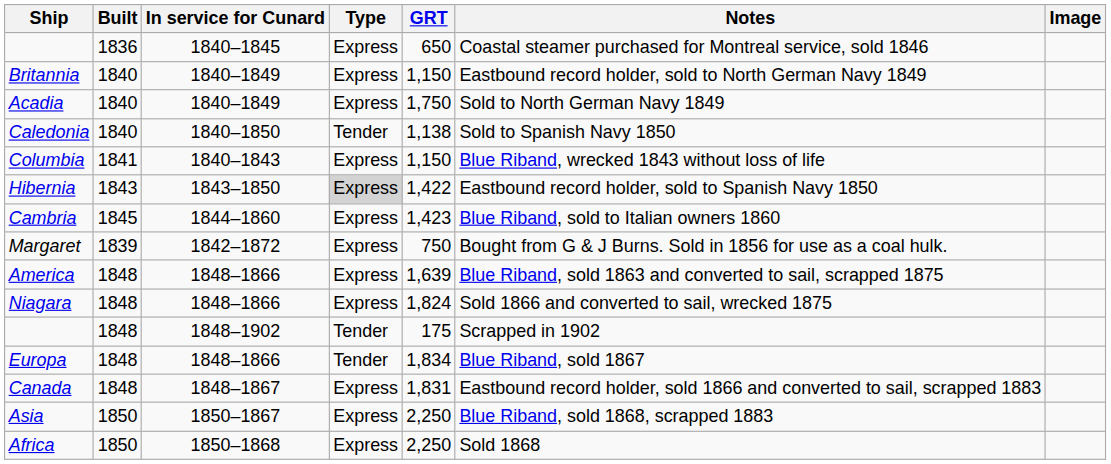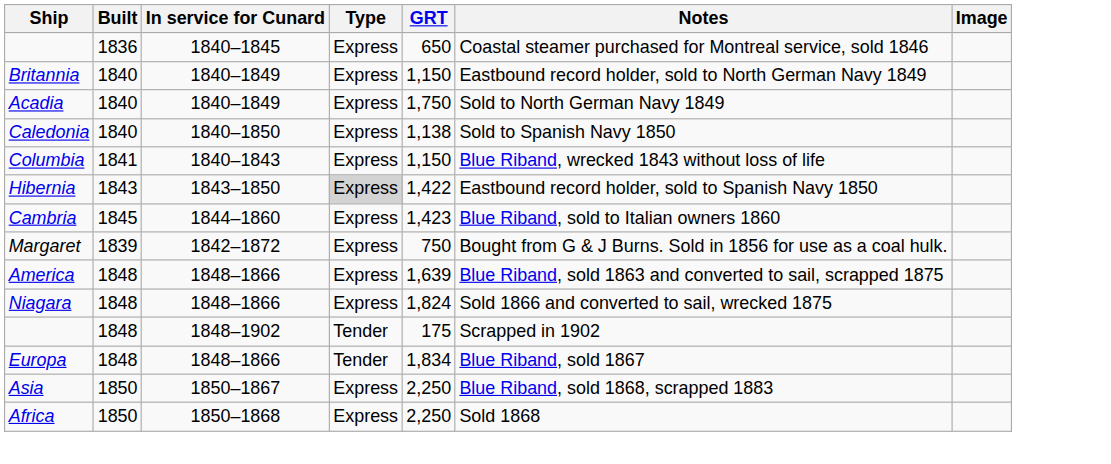 <table class="wikitable sortable">
 <tr>
 <th>Ship</th>
 <th>Built</th>
 <th>In service for Cunard</th>
 <th>Type</th>
 <th><a href='#'>GRT</a></th>
 <th class="unsortable">Notes</th>
 <th>Image</th>
 </tr>
 <tr>
 <td></td>
 <td>1836</td>
 <td style="text-align:Center;">1840–1845</td>
 <td>Express</td>
 <td style="text-align:Right;">650</td>
 <td>Coastal steamer purchased for Montreal service, sold 1846</td>
 <td></td>
 </tr>
 <tr>
 <td><em><a href='#'>Britannia</a></em></td>
 <td>1840</td>
 <td style="text-align:Center;">1840–1849</td>
 <td>Express</td>
 <td style="text-align:Right;">1,150</td>
 <td>Eastbound record holder, sold to North German Navy 1849</td>
 <td></td>
 </tr>
 <tr>
 <td><a href='#'><em>Acadia</em></a></td>
 <td>1840</td>
 <td style="text-align:Center;">1840–1849</td>
 <td>Express</td>
 <td style="text-align:Right;">1,750</td>
 <td>Sold to North German Navy 1849</td>
 <td></td>
 </tr>
 <tr>
 <td><a href='#'><em>Caledonia</em></a></td>
 <td>1840</td>
 <td style="text-align:Center;">1840–1850</td>
-<td>Tender</td>
+<td>Express</td>
 <td style="text-align:Right;">1,138</td>
 <td>Sold to Spanish Navy 1850</td>
 <td></td>
 </tr>
 <tr>
 <td><a href='#'><em>Columbia</em></a></td>
 <td>1841</td>
 <td style="text-align:Center;">1840–1843</td>
 <td>Express</td>
 <td style="text-align:Right;">1,150</td>
 <td><a href='#'>Blue Riband</a>, wrecked 1843 without loss of life</td>
 <td></td>
 </tr>
 <tr>
 <td><a href='#'><em>Hibernia</em></a></td>
 <td>1843</td>
 <td style="text-align:Center;">1843–1850</td>
 <td style="background: lightgrey;">Express</td>
 <td style="text-align:Right;">1,422</td>
 <td>Eastbound record holder, sold to Spanish Navy 1850</td>
 <td></td>
 </tr>
 <tr>
 <td><a href='#'><em>Cambria</em></a></td>
 <td>1845</td>
 <td style="text-align:Center;">1844–1860</td>
 <td>Express</td>
 <td style="text-align:Right;">1,423</td>
 <td><a href='#'>Blue Riband</a>, sold to Italian owners 1860</td>
 <td></td>
 </tr>
 <tr>
 <td><em>Margaret</em></td>
 <td>1839</td>
 <td style="text-align:Center;">1842–1872</td>
 <td>Express</td>
 <td style="text-align:Right;">750</td>
 <td>Bought from G & J Burns. Sold in 1856 for use as a coal hulk.</td>
 <td></td>
 </tr>
 <tr>
 <td><a href='#'><em>America</em></a></td>
 <td>1848</td>
 <td style="text-align:Center;">1848–1866</td>
 <td>Express</td>
 <td style="text-align:Right;">1,639</td>
 <td><a href='#'>Blue Riband</a>, sold 1863 and converted to sail, scrapped 1875</td>
 <td></td>
 </tr>
 <tr>
 <td><a href='#'><em>Niagara</em></a></td>
 <td>1848</td>
 <td style="text-align:Center;">1848–1866</td>
 <td>Express</td>
 <td style="text-align:Right;">1,824</td>
 <td>Sold 1866 and converted to sail, wrecked 1875</td>
 <td></td>
 </tr>
 <tr>
 <td></td>
 <td>1848</td>
 <td style="text-align:Center;">1848–1902</td>
 <td>Tender</td>
 <td style="text-align:Right;">175</td>
 <td>Scrapped in 1902</td>
 <td></td>
 </tr>
 <tr>
 <td><a href='#'><em>Europa</em></a></td>
 <td>1848</td>
 <td style="text-align:Center;">1848–1866</td>
 <td>Tender</td>
 <td style="text-align:Right;">1,834</td>
 <td><a href='#'>Blue Riband</a>, sold 1867</td>
 <td></td>
 </tr>
 <tr>
-<td><a href='#'><em>Canada</em></a></td>
-<td>1848</td>
-<td style="text-align:Center;">1848–1867</td>
-<td>Express</td>
-<td style="text-align:Right;">1,831</td>
-<td>Eastbound record holder, sold 1866 and converted to sail, scrapped 1883</td>
-<td></td>
-</tr>
-<tr>
 <td><a href='#'><em>Asia</em></a></td>
 <td>1850</td>
 <td style="text-align:Center;">1850–1867</td>
 <td>Express</td>
 <td style="text-align:Right;">2,250</td>
 <td><a href='#'>Blue Riband</a>, sold 1868, scrapped 1883</td>
 <td></td>
 </tr>
 <tr>
 <td><a href='#'><em>Africa</em></a></td>
 <td>1850</td>
 <td style="text-align:Center;">1850–1868</td>
 <td>Express</td>
 <td style="text-align:Right;">2,250</td>
 <td>Sold 1868</td>
 <td></td>
 </tr>
 </table>
